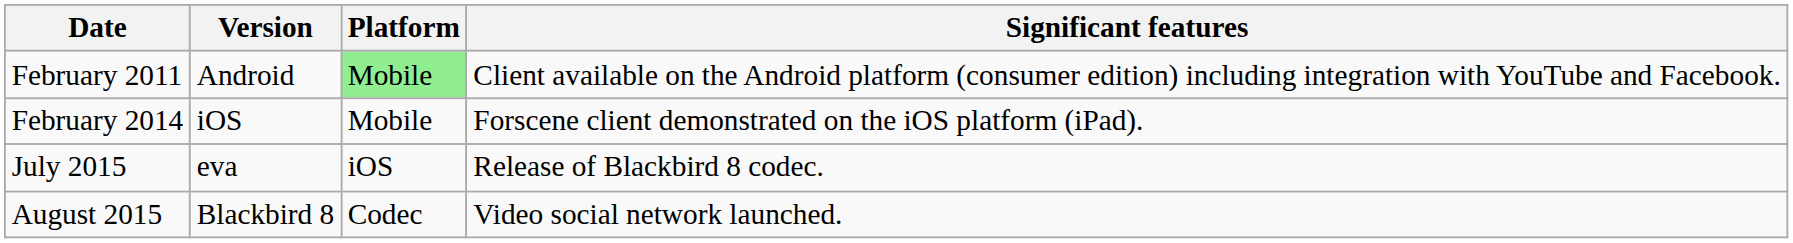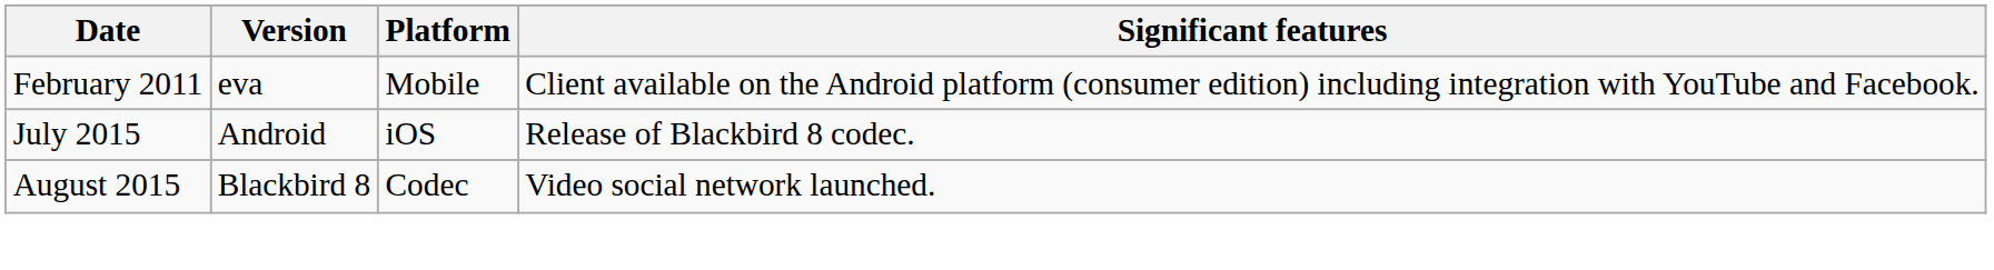 <table class="wikitable mw-collapsible mw-collapsed">
 <tr>
 <th>Date</th>
 <th>Version</th>
 <th>Platform</th>
 <th>Significant features</th>
 </tr>
 <tr>
 <td>February 2011</td>
-<td>Android</td>
-<td style="background: lightgreen;">Mobile</td>
+<td>eva</td>
+<td>Mobile</td>
 <td>Client available on the Android platform (consumer edition) including integration with YouTube and Facebook.</td>
 </tr>
 <tr>
-<td>February 2014</td>
-<td>iOS</td>
-<td>Mobile</td>
-<td>Forscene client demonstrated on the iOS platform (iPad).</td>
-</tr>
-<tr>
 <td>July 2015</td>
-<td>eva</td>
+<td>Android</td>
 <td>iOS</td>
 <td>Release of Blackbird 8 codec.</td>
 </tr>
 <tr>
 <td>August 2015</td>
 <td>Blackbird 8</td>
 <td>Codec</td>
 <td>Video social network launched.</td>
 </tr>
 </table>
